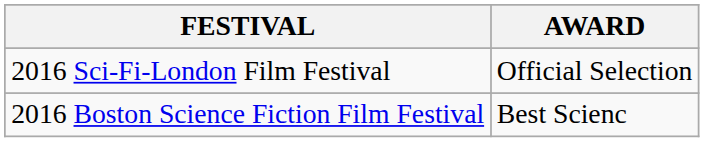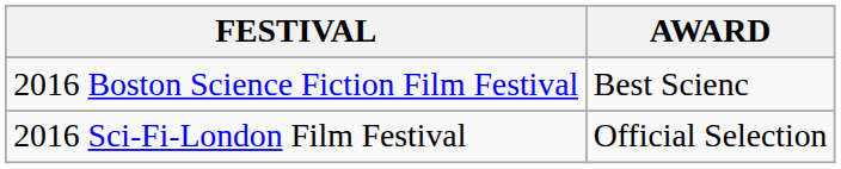 <table class="wikitable">
 <tr>
 <th>FESTIVAL</th>
 <th>AWARD</th>
 </tr>
 <tr>
+<td>2016 <a href='#'>Boston Science Fiction Film Festival</a></td>
+<td>Best Scienc</td>
+</tr>
+<tr>
 <td>2016 <a href='#'>Sci-Fi-London</a> Film Festival</td>
 <td>Official Selection</td>
 </tr>
-<tr>
-<td>2016 <a href='#'>Boston Science Fiction Film Festival</a></td>
-<td>Best Scienc</td>
-</tr>
 </table>
